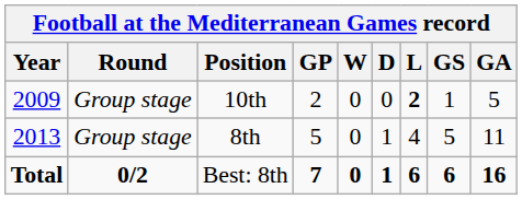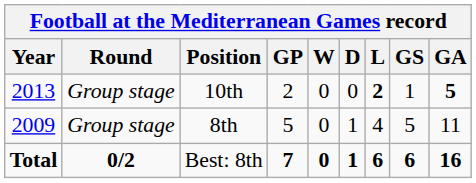 <table class="wikitable" style="text-align: center;">
 <tr>
 <th colspan=9><a href='#'>Football at the Mediterranean Games</a> record</th>
 </tr>
 <tr>
 <th>Year</th>
 <th>Round</th>
 <th>Position</th>
 <th>GP</th>
 <th>W</th>
 <th>D</th>
 <th>L</th>
 <th>GS</th>
 <th>GA</th>
 </tr>
 <tr>
-<td> <a href='#'>2009</a></td>
+<td> <a href='#'>2013</a></td>
 <td><em>Group stage</em></td>
 <td>10th</td>
 <td>2</td>
 <td>0</td>
 <td>0</td>
 <td><strong>2</strong></td>
 <td>1</td>
-<td>5</td>
+<td><strong>5</strong></td>
 </tr>
 <tr>
-<td> <a href='#'>2013</a></td>
+<td> <a href='#'>2009</a></td>
 <td><em>Group stage</em></td>
 <td>8th</td>
 <td>5</td>
 <td>0</td>
 <td>1</td>
 <td>4</td>
 <td>5</td>
 <td>11</td>
 </tr>
 <tr>
 <td><strong>Total</strong></td>
 <td><strong>0/2</strong></td>
 <td>Best: 8th</td>
 <td><strong>7</strong></td>
 <td><strong>0</strong></td>
 <td><strong>1</strong></td>
 <td><strong>6</strong></td>
 <td><strong>6</strong></td>
 <td><strong>16</strong></td>
 </tr>
 </table>
